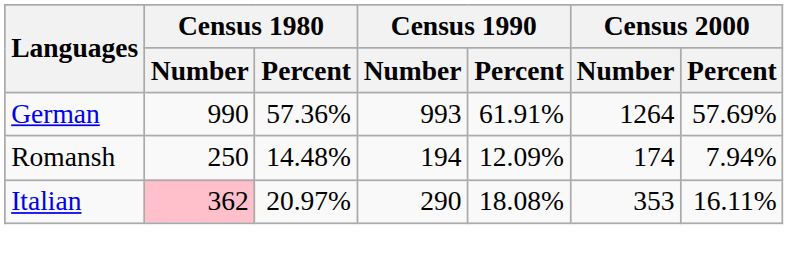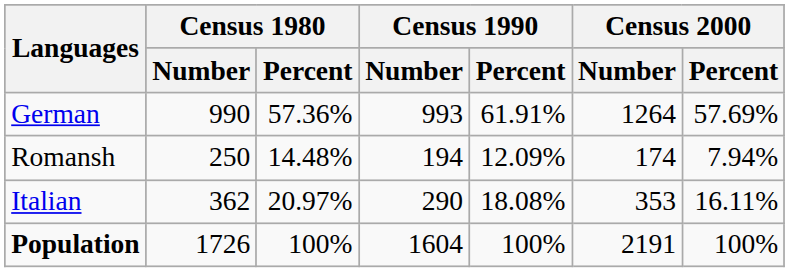 <table class="wikitable">
 <tr ---->
 <th rowspan="2">Languages</th>
 <th colspan="2">Census 1980</th>
 <th colspan="2">Census 1990</th>
 <th colspan="2">Census 2000</th>
 </tr>
 <tr ---->
 <th>Number</th>
 <th>Percent</th>
 <th>Number</th>
 <th>Percent</th>
 <th>Number</th>
 <th>Percent</th>
 </tr>
 <tr ---->
 <td><a href='#'>German</a></td>
 <td align=right>990</td>
 <td align=right>57.36%</td>
 <td align=right>993</td>
 <td align=right>61.91%</td>
 <td align=right>1264</td>
 <td align=right>57.69%</td>
 </tr>
 <tr ---->
 <td>Romansh</td>
 <td align=right>250</td>
 <td align=right>14.48%</td>
 <td align=right>194</td>
 <td align=right>12.09%</td>
 <td align=right>174</td>
 <td align=right>7.94%</td>
 </tr>
 <tr ---->
 <td><a href='#'>Italian</a></td>
-<td align=right style="background: pink;">362</td>
+<td align=right>362</td>
 <td align=right>20.97%</td>
 <td align=right>290</td>
 <td align=right>18.08%</td>
 <td align=right>353</td>
 <td align=right>16.11%</td>
 </tr>
+<tr ---->
+<td><strong>Population</strong></td>
+<td align=right>1726</td>
+<td align=right>100%</td>
+<td align=right>1604</td>
+<td align=right>100%</td>
+<td align=right>2191</td>
+<td align=right>100%</td>
+</tr>
 </table>
